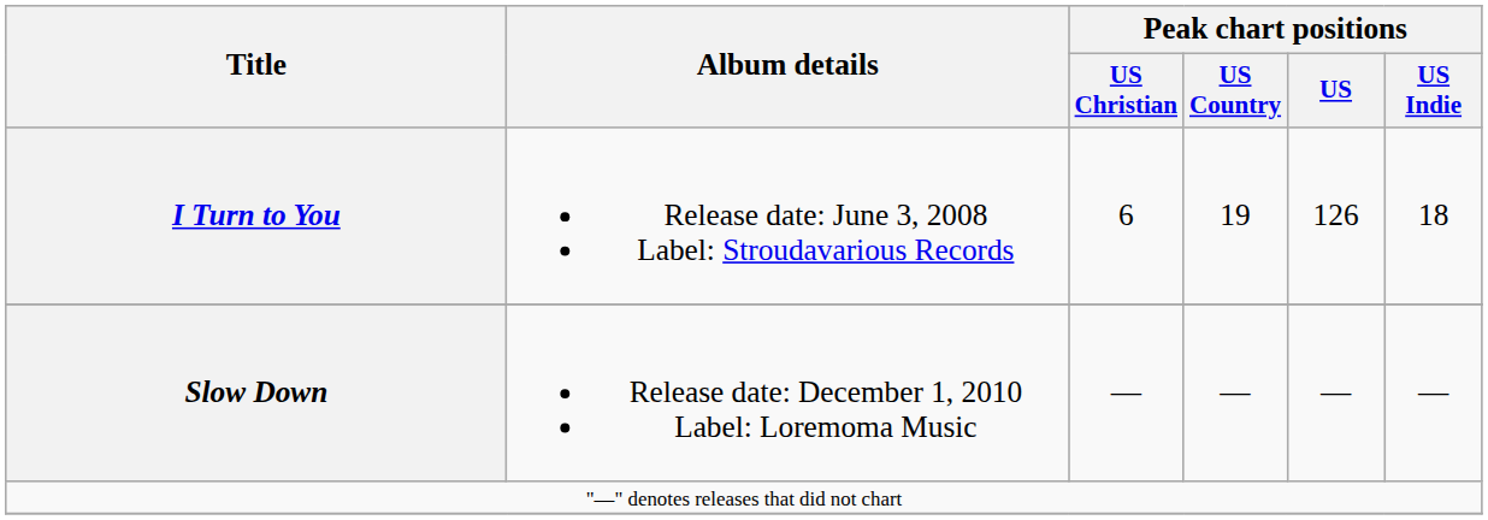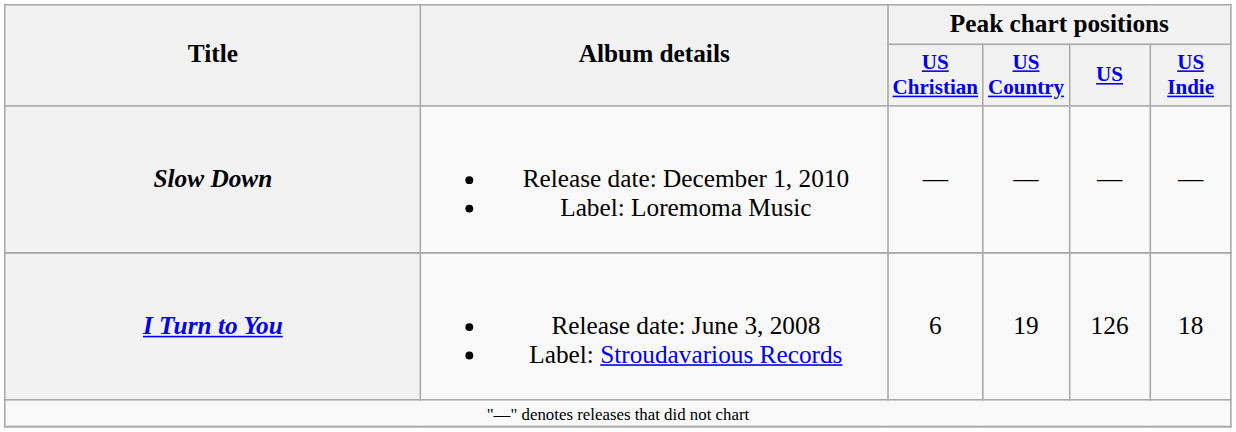 <table class="wikitable plainrowheaders" style="text-align:center;">
 <tr>
 <th rowspan="2" style="width:16em;">Title</th>
 <th rowspan="2" style="width:18em;">Album details</th>
 <th colspan="4">Peak chart positions</th>
 </tr>
 <tr style="font-size:smaller;">
 <th width="45"><a href='#'>US Christian</a></th>
 <th width="45"><a href='#'>US Country</a></th>
 <th width="45"><a href='#'>US</a></th>
 <th width="45"><a href='#'>US Indie</a></th>
 </tr>
 <tr>
+<th scope="row"><em>Slow Down</em></th>
+<td><br><ul><li>Release date: December 1, 2010</li><li>Label: Loremoma Music</li></ul></td>
+<td>—</td>
+<td>—</td>
+<td>—</td>
+<td>—</td>
+</tr>
+<tr>
+</tr>
+<tr>
 <th scope="row"><em><a href='#'>I Turn to You</a></em></th>
 <td><br><ul><li>Release date: June 3, 2008</li><li>Label: <a href='#'>Stroudavarious Records</a></li></ul></td>
 <td>6</td>
 <td>19</td>
 <td>126</td>
 <td>18</td>
 </tr>
 <tr>
-</tr>
-<tr>
-<th scope="row"><em>Slow Down</em></th>
-<td><br><ul><li>Release date: December 1, 2010</li><li>Label: Loremoma Music</li></ul></td>
-<td>—</td>
-<td>—</td>
-<td>—</td>
-<td>—</td>
-</tr>
-<tr>
 <td colspan="6" style="font-size:8pt">"—" denotes releases that did not chart</td>
 </tr>
 <tr>
 </tr>
 </table>
